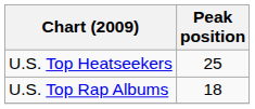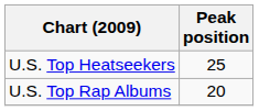 <table class="wikitable">
 <tr>
 <th>Chart (2009)</th>
 <th>Peak<br>position</th>
 </tr>
 <tr>
 <td>U.S. <a href='#'>Top Heatseekers</a></td>
 <td align="center">25</td>
 </tr>
 <tr>
 <td>U.S. <a href='#'>Top Rap Albums</a></td>
-<td align="center">18</td>
+<td align="center">20</td>
 </tr>
 <tr>
 </tr>
 </table>
